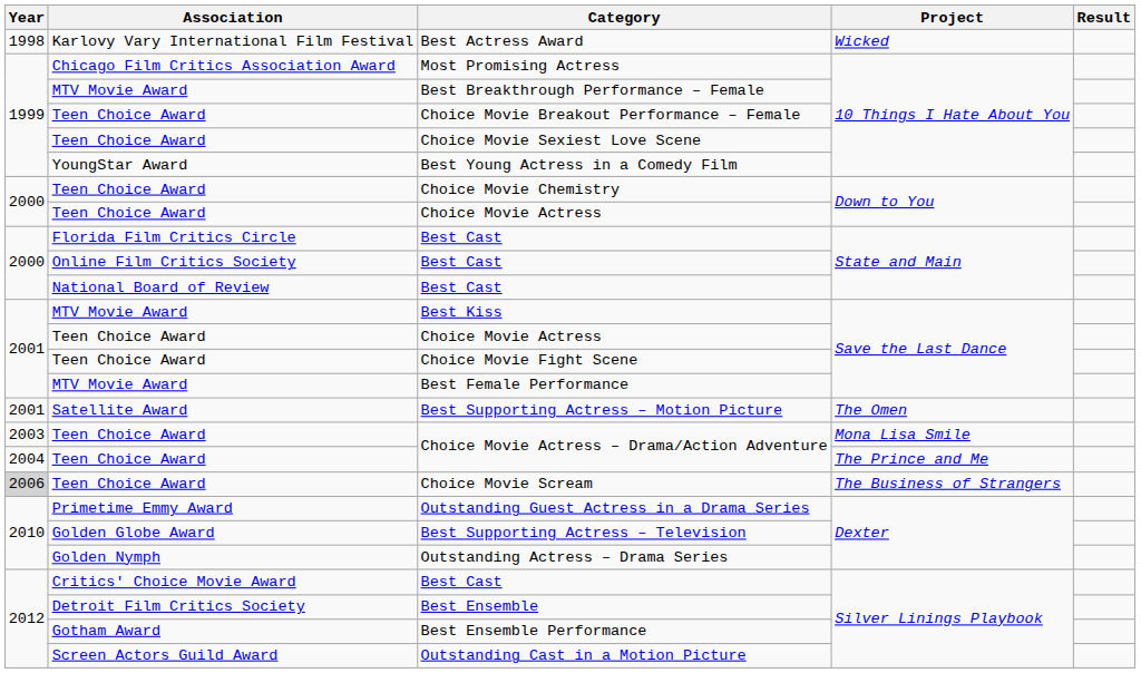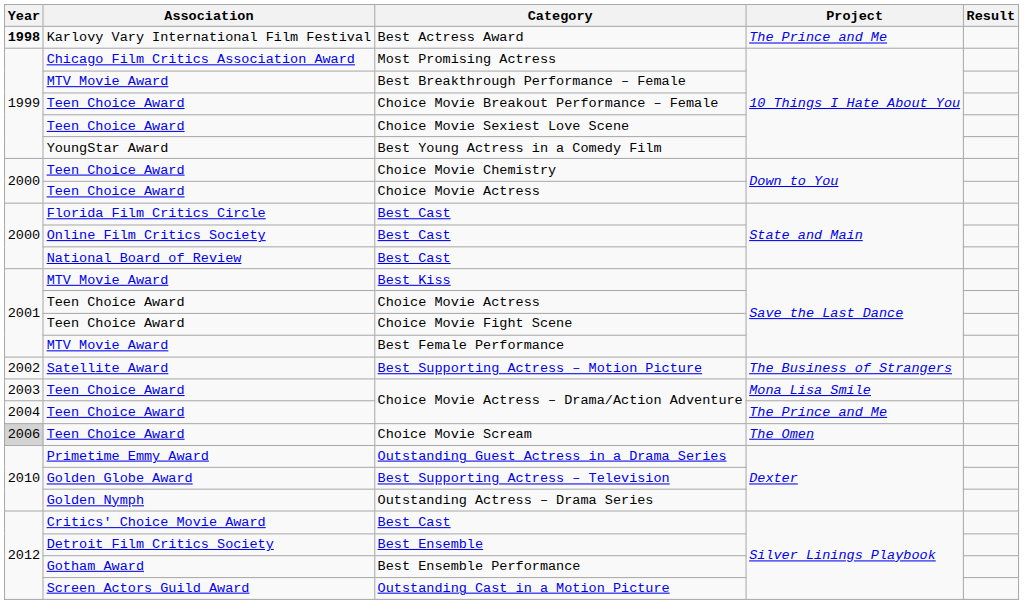 <table class="wikitable sortable">
 <tr>
 <th scope="col">Year</th>
 <th scope="col">Association</th>
 <th scope="col">Category</th>
 <th scope="col">Project</th>
 <th scope="col" class="unsortable">Result</th>
 </tr>
 <tr>
-<td>1998</td>
+<td><strong>1998</strong></td>
 <td>Karlovy Vary International Film Festival</td>
 <td>Best Actress Award</td>
-<td><em><a href='#'>Wicked</a></em></td>
+<td><em><a href='#'>The Prince and Me</a></em></td>
 <td></td>
 </tr>
 <tr>
 <td rowspan=5>1999</td>
 <td><a href='#'>Chicago Film Critics Association Award</a></td>
 <td>Most Promising Actress</td>
 <td rowspan=5><em><a href='#'>10 Things I Hate About You</a></em></td>
 <td></td>
 </tr>
 <tr>
 <td><a href='#'>MTV Movie Award</a></td>
 <td>Best Breakthrough Performance – Female</td>
 <td></td>
 </tr>
 <tr>
 <td><a href='#'>Teen Choice Award</a></td>
 <td>Choice Movie Breakout Performance – Female</td>
 <td></td>
 </tr>
 <tr>
 <td><a href='#'>Teen Choice Award</a></td>
 <td>Choice Movie Sexiest Love Scene </td>
 <td></td>
 </tr>
 <tr>
 <td>YoungStar Award</td>
 <td>Best Young Actress in a Comedy Film</td>
 <td></td>
 </tr>
 <tr>
 <td rowspan=2>2000</td>
 <td><a href='#'>Teen Choice Award</a></td>
 <td>Choice Movie Chemistry </td>
 <td rowspan=2><em><a href='#'>Down to You</a></em></td>
 <td></td>
 </tr>
 <tr>
 <td><a href='#'>Teen Choice Award</a></td>
 <td>Choice Movie Actress</td>
 <td></td>
 </tr>
 <tr>
 <td rowspan=3>2000</td>
 <td><a href='#'>Florida Film Critics Circle</a></td>
 <td><a href='#'>Best Cast</a></td>
 <td rowspan=3><em><a href='#'>State and Main</a></em></td>
 <td></td>
 </tr>
 <tr>
 <td><a href='#'>Online Film Critics Society</a></td>
 <td><a href='#'>Best Cast</a></td>
 <td></td>
 </tr>
 <tr>
 <td><a href='#'>National Board of Review</a></td>
 <td><a href='#'>Best Cast</a></td>
 <td></td>
 </tr>
 <tr>
 <td rowspan=4>2001</td>
 <td><a href='#'>MTV Movie Award</a></td>
 <td><a href='#'>Best Kiss</a> </td>
 <td rowspan=4><em><a href='#'>Save the Last Dance</a></em></td>
 <td></td>
 </tr>
 <tr>
 <td>Teen Choice Award</td>
 <td>Choice Movie Actress</td>
 <td></td>
 </tr>
 <tr>
 <td>Teen Choice Award</td>
 <td>Choice Movie Fight Scene </td>
 <td></td>
 </tr>
 <tr>
 <td><a href='#'>MTV Movie Award</a></td>
 <td>Best Female Performance</td>
 <td></td>
 </tr>
 <tr>
-<td>2001</td>
+<td>2002</td>
 <td><a href='#'>Satellite Award</a></td>
 <td><a href='#'>Best Supporting Actress – Motion Picture</a></td>
-<td><em><a href='#'>The Omen</a></em></td>
+<td><em><a href='#'>The Business of Strangers</a></em></td>
 <td></td>
 </tr>
 <tr>
 <td>2003</td>
 <td><a href='#'>Teen Choice Award</a></td>
 <td rowspan=2>Choice Movie Actress – Drama/Action Adventure</td>
 <td><em><a href='#'>Mona Lisa Smile</a></em></td>
 <td></td>
 </tr>
 <tr>
 <td>2004</td>
 <td><a href='#'>Teen Choice Award</a></td>
 <td><em><a href='#'>The Prince and Me</a></em></td>
 <td></td>
 </tr>
 <tr>
 <td style="background: lightgrey;">2006</td>
 <td><a href='#'>Teen Choice Award</a></td>
 <td>Choice Movie Scream</td>
-<td><em><a href='#'>The Business of Strangers</a></em></td>
+<td><em><a href='#'>The Omen</a></em></td>
 <td></td>
 </tr>
 <tr>
 <td rowspan=3>2010</td>
 <td><a href='#'>Primetime Emmy Award</a></td>
 <td><a href='#'>Outstanding Guest Actress in a Drama Series</a></td>
 <td rowspan=3><em><a href='#'>Dexter</a></em></td>
 <td></td>
 </tr>
 <tr>
 <td><a href='#'>Golden Globe Award</a></td>
 <td><a href='#'>Best Supporting Actress – Television</a></td>
 <td></td>
 </tr>
 <tr>
 <td><a href='#'>Golden Nymph</a></td>
 <td>Outstanding Actress – Drama Series</td>
 <td></td>
 </tr>
 <tr>
 <td rowspan=4>2012</td>
 <td><a href='#'>Critics' Choice Movie Award</a></td>
 <td><a href='#'>Best Cast</a></td>
 <td rowspan=4><em><a href='#'>Silver Linings Playbook</a></em></td>
 <td></td>
 </tr>
 <tr>
 <td><a href='#'>Detroit Film Critics Society</a></td>
 <td><a href='#'>Best Ensemble</a></td>
 <td></td>
 </tr>
 <tr>
 <td><a href='#'>Gotham Award</a></td>
 <td>Best Ensemble Performance</td>
 <td></td>
 </tr>
 <tr>
 <td><a href='#'>Screen Actors Guild Award</a></td>
 <td><a href='#'>Outstanding Cast in a Motion Picture</a></td>
 <td></td>
 </tr>
 </table>
